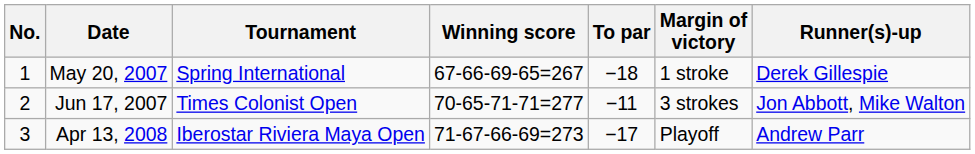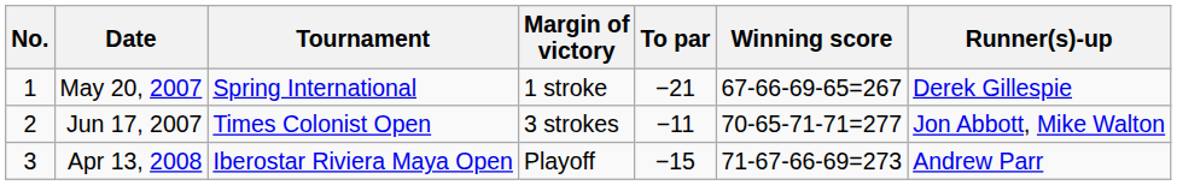 <table class="wikitable" style="font-size:95%;">
 <tr>
 <th>No.</th>
 <th>Date</th>
 <th>Tournament</th>
+<th>Margin of<br>victory</th>
+<th>To par</th>
 <th>Winning score</th>
-<th>To par</th>
-<th>Margin of<br>victory</th>
 <th>Runner(s)-up</th>
 </tr>
 <tr>
 <td align=center>1</td>
 <td align=right>May 20, <a href='#'>2007</a></td>
 <td><a href='#'>Spring International</a></td>
+<td>1 stroke</td>
+<td align=center>−21</td>
 <td>67-66-69-65=267</td>
-<td align=center>−18</td>
-<td>1 stroke</td>
 <td> <a href='#'>Derek Gillespie</a></td>
 </tr>
 <tr>
 <td align=center>2</td>
 <td align=right>Jun 17, 2007</td>
 <td><a href='#'>Times Colonist Open</a></td>
+<td>3 strokes</td>
+<td align=center>−11</td>
 <td>70-65-71-71=277</td>
-<td align=center>−11</td>
-<td>3 strokes</td>
 <td> <a href='#'>Jon Abbott</a>,  <a href='#'>Mike Walton</a></td>
 </tr>
 <tr>
 <td align=center>3</td>
 <td align=right>Apr 13, <a href='#'>2008</a></td>
 <td><a href='#'>Iberostar Riviera Maya Open</a></td>
+<td>Playoff</td>
+<td align=center>−15</td>
 <td>71-67-66-69=273</td>
-<td align=center>−17</td>
-<td>Playoff</td>
 <td> <a href='#'>Andrew Parr</a></td>
 </tr>
 </table>
